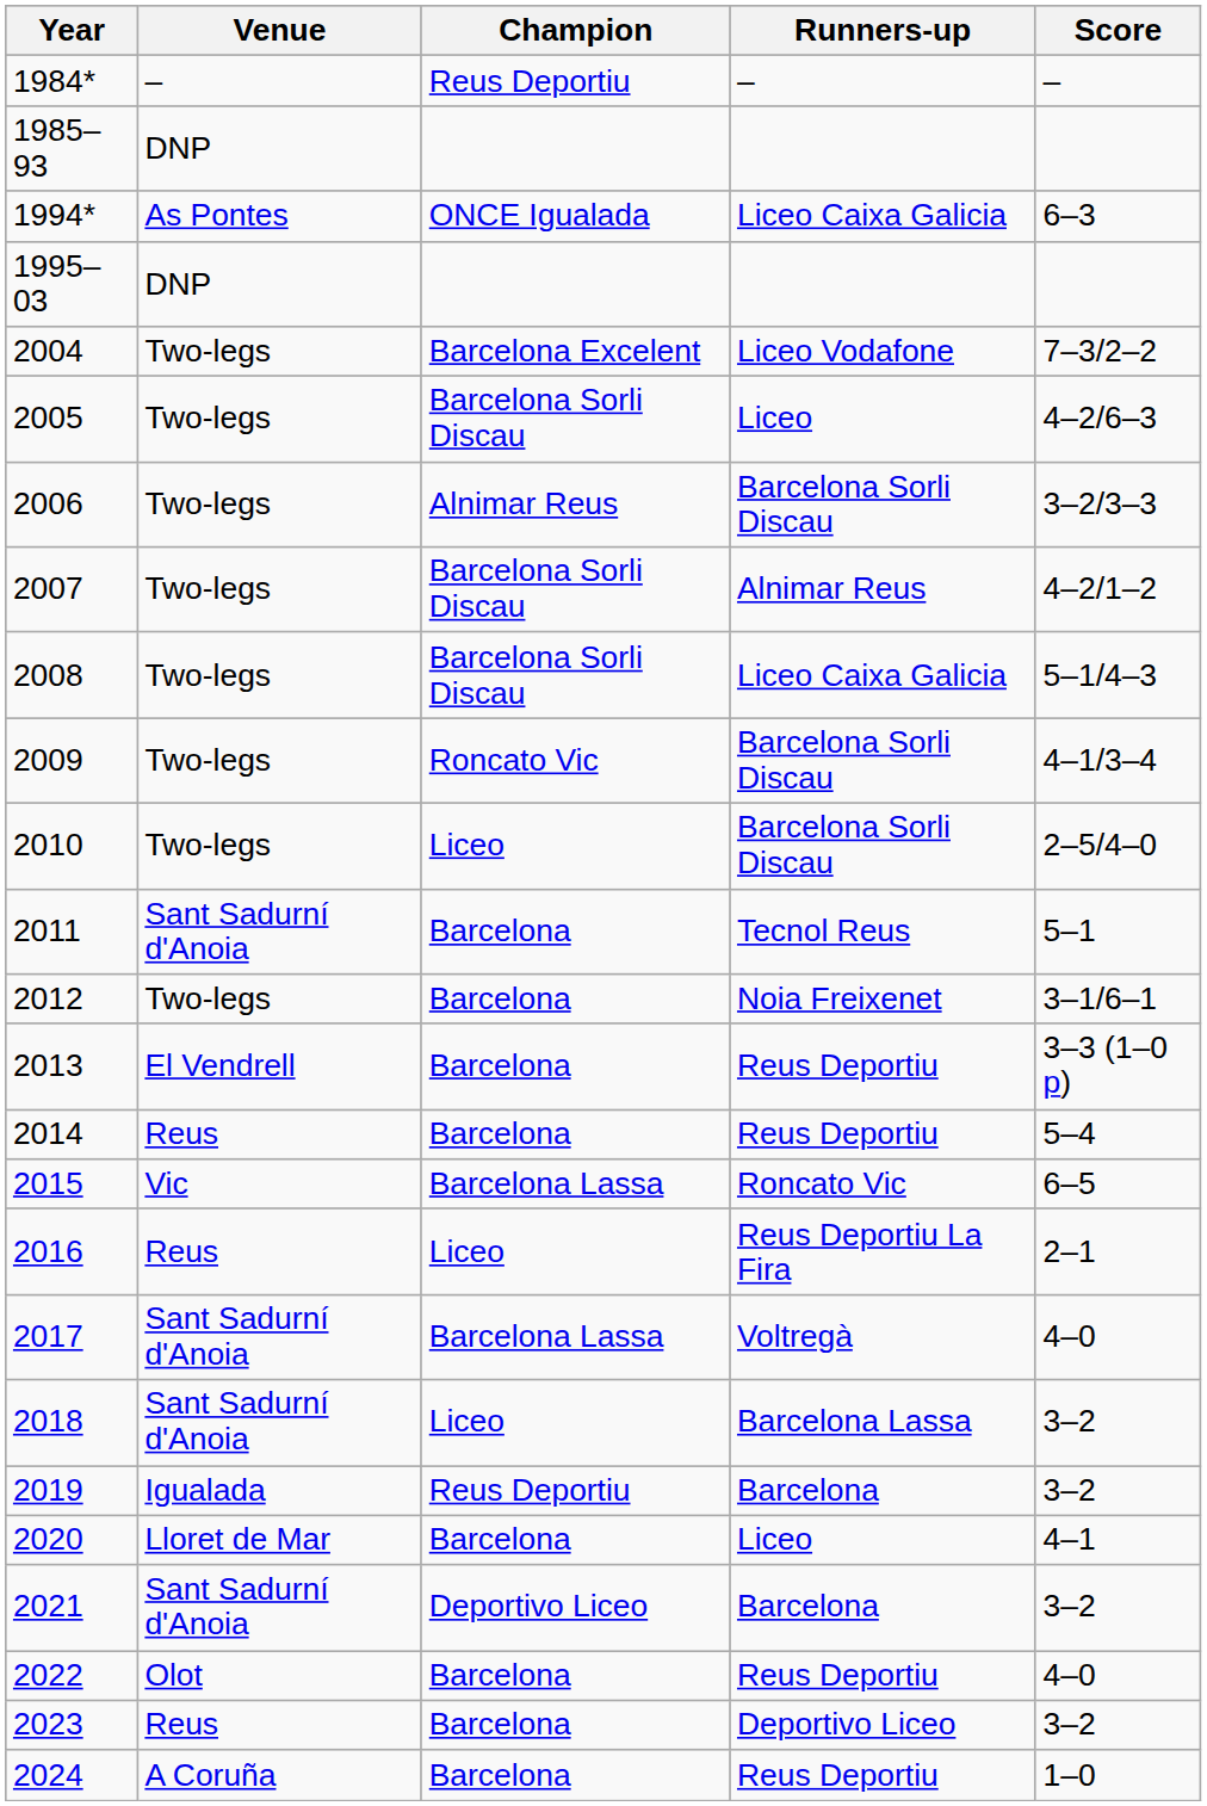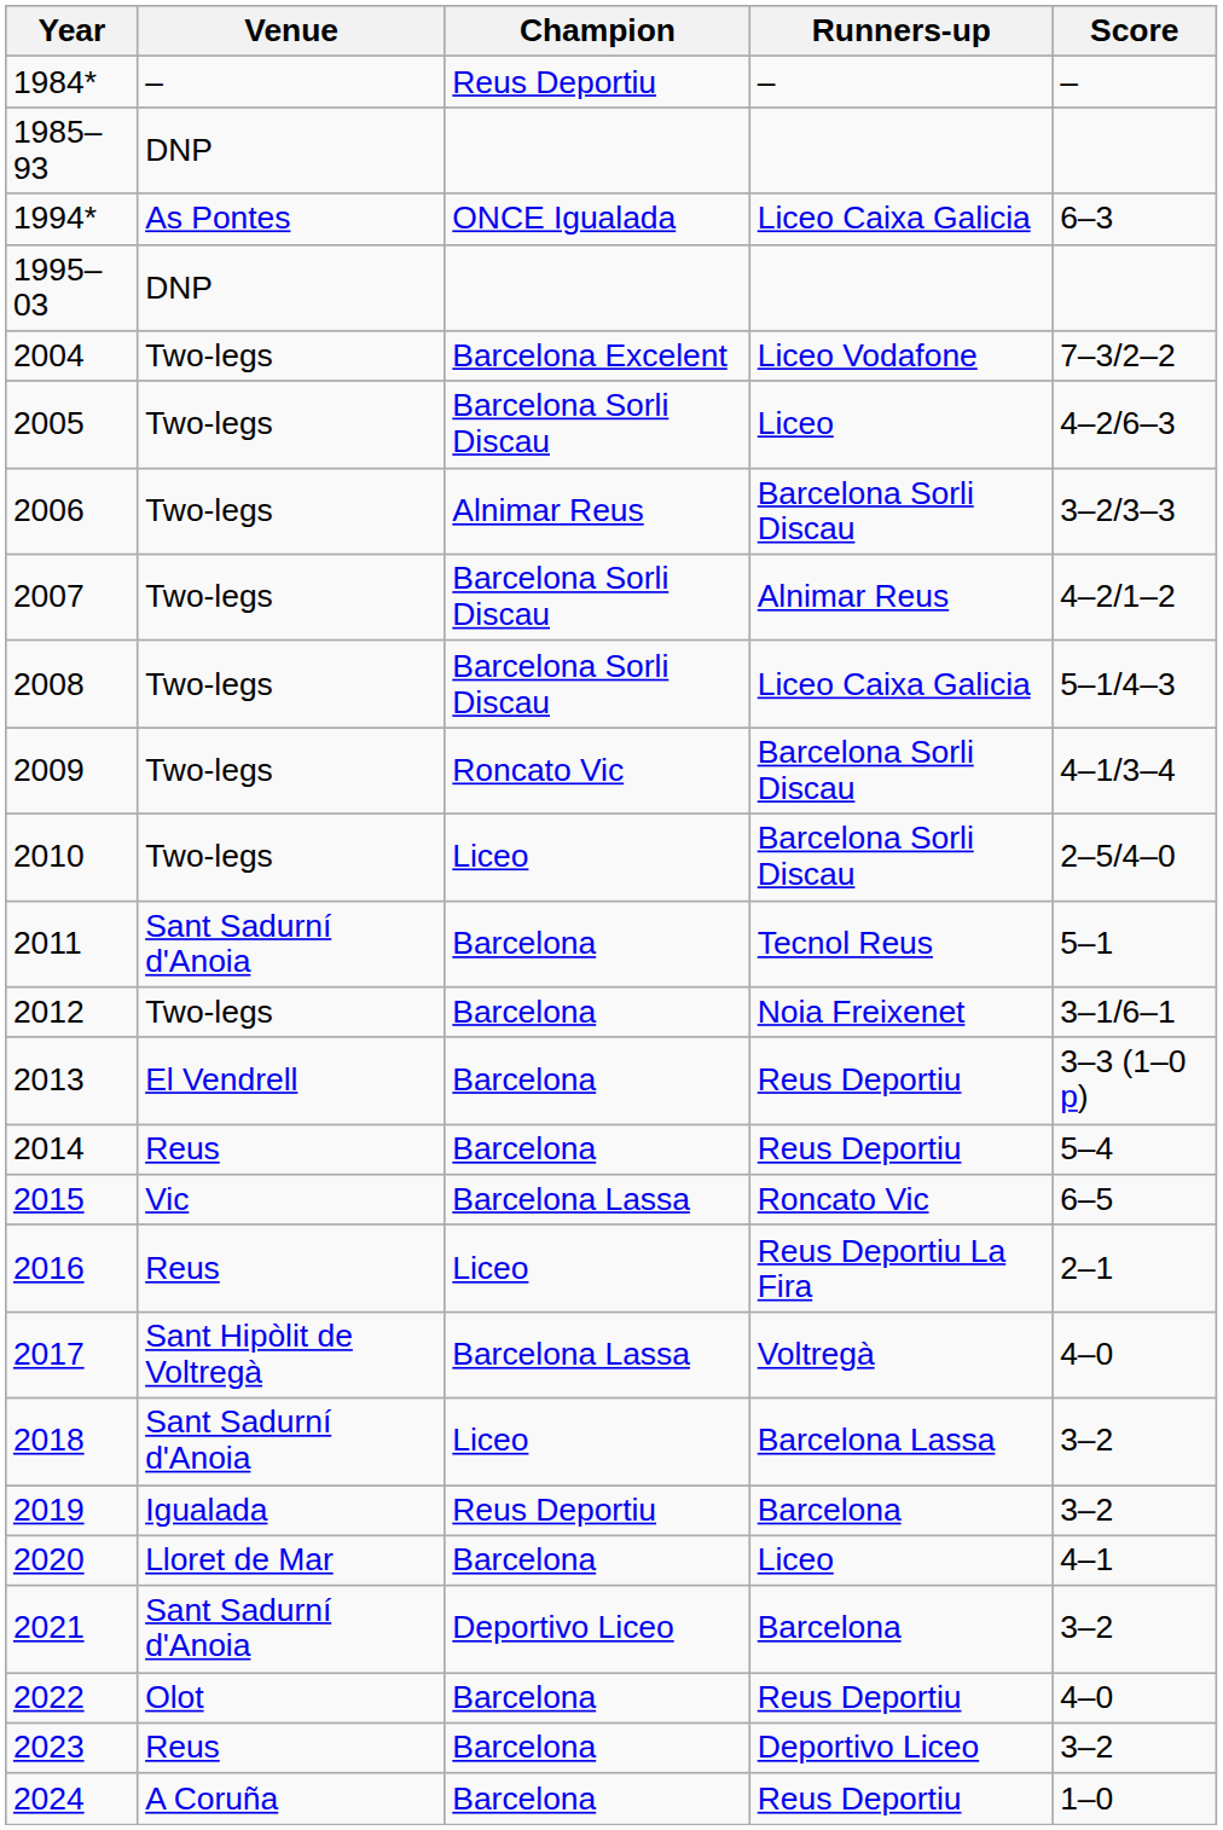 <table class="wikitable">
 <tr>
 <th>Year</th>
 <th>Venue</th>
 <th>Champion</th>
 <th>Runners-up</th>
 <th>Score</th>
 </tr>
 <tr>
 <td>1984*</td>
 <td>–</td>
 <td><a href='#'>Reus Deportiu</a></td>
 <td>–</td>
 <td>–</td>
 </tr>
 <tr>
 <td>1985–93</td>
 <td>DNP</td>
 <td></td>
 <td></td>
 <td></td>
 </tr>
 <tr>
 <td>1994*</td>
 <td><a href='#'>As Pontes</a></td>
 <td><a href='#'>ONCE Igualada</a></td>
 <td><a href='#'>Liceo Caixa Galicia</a></td>
 <td>6–3</td>
 </tr>
 <tr>
 <td>1995–03</td>
 <td>DNP</td>
 <td></td>
 <td></td>
 <td></td>
 </tr>
 <tr>
 <td>2004</td>
 <td>Two-legs</td>
 <td><a href='#'>Barcelona Excelent</a></td>
 <td><a href='#'>Liceo Vodafone</a></td>
 <td>7–3/2–2</td>
 </tr>
 <tr>
 <td>2005</td>
 <td>Two-legs</td>
 <td><a href='#'>Barcelona Sorli Discau</a></td>
 <td><a href='#'>Liceo</a></td>
 <td>4–2/6–3</td>
 </tr>
 <tr>
 <td>2006</td>
 <td>Two-legs</td>
 <td><a href='#'>Alnimar Reus</a></td>
 <td><a href='#'>Barcelona Sorli Discau</a></td>
 <td>3–2/3–3</td>
 </tr>
 <tr>
 <td>2007</td>
 <td>Two-legs</td>
 <td><a href='#'>Barcelona Sorli Discau</a></td>
 <td><a href='#'>Alnimar Reus</a></td>
 <td>4–2/1–2</td>
 </tr>
 <tr>
 <td>2008</td>
 <td>Two-legs</td>
 <td><a href='#'>Barcelona Sorli Discau</a></td>
 <td><a href='#'>Liceo Caixa Galicia</a></td>
 <td>5–1/4–3</td>
 </tr>
 <tr>
 <td>2009</td>
 <td>Two-legs</td>
 <td><a href='#'>Roncato Vic</a></td>
 <td><a href='#'>Barcelona Sorli Discau</a></td>
 <td>4–1/3–4</td>
 </tr>
 <tr>
 <td>2010</td>
 <td>Two-legs</td>
 <td><a href='#'>Liceo</a></td>
 <td><a href='#'>Barcelona Sorli Discau</a></td>
 <td>2–5/4–0</td>
 </tr>
 <tr>
 <td>2011</td>
 <td><a href='#'>Sant Sadurní d'Anoia</a></td>
 <td><a href='#'>Barcelona</a></td>
 <td><a href='#'>Tecnol Reus</a></td>
 <td>5–1</td>
 </tr>
 <tr>
 <td>2012</td>
 <td>Two-legs</td>
 <td><a href='#'>Barcelona</a></td>
 <td><a href='#'>Noia Freixenet</a></td>
 <td>3–1/6–1</td>
 </tr>
 <tr>
 <td>2013</td>
 <td><a href='#'>El Vendrell</a></td>
 <td><a href='#'>Barcelona</a></td>
 <td><a href='#'>Reus Deportiu</a></td>
 <td>3–3 (1–0 <a href='#'>p</a>)</td>
 </tr>
 <tr>
 <td>2014</td>
 <td><a href='#'>Reus</a></td>
 <td><a href='#'>Barcelona</a></td>
 <td><a href='#'>Reus Deportiu</a></td>
 <td>5–4</td>
 </tr>
 <tr>
 <td><a href='#'>2015</a></td>
 <td><a href='#'>Vic</a></td>
 <td><a href='#'>Barcelona Lassa</a></td>
 <td><a href='#'>Roncato Vic</a></td>
 <td>6–5</td>
 </tr>
 <tr>
 <td><a href='#'>2016</a></td>
 <td><a href='#'>Reus</a></td>
 <td><a href='#'>Liceo</a></td>
 <td><a href='#'>Reus Deportiu La Fira</a></td>
 <td>2–1</td>
 </tr>
 <tr>
 <td><a href='#'>2017</a></td>
-<td><a href='#'>Sant Sadurní d'Anoia</a></td>
+<td><a href='#'>Sant Hipòlit de Voltregà</a></td>
 <td><a href='#'>Barcelona Lassa</a></td>
 <td><a href='#'>Voltregà</a></td>
 <td>4–0</td>
 </tr>
 <tr>
 <td><a href='#'>2018</a></td>
 <td><a href='#'>Sant Sadurní d'Anoia</a></td>
 <td><a href='#'>Liceo</a></td>
 <td><a href='#'>Barcelona Lassa</a></td>
 <td>3–2</td>
 </tr>
 <tr>
 <td><a href='#'>2019</a></td>
 <td><a href='#'>Igualada</a></td>
 <td><a href='#'>Reus Deportiu</a></td>
 <td><a href='#'>Barcelona</a></td>
 <td>3–2</td>
 </tr>
 <tr>
 <td><a href='#'>2020</a></td>
 <td><a href='#'>Lloret de Mar</a></td>
 <td><a href='#'>Barcelona</a></td>
 <td><a href='#'>Liceo</a></td>
 <td>4–1</td>
 </tr>
 <tr>
 <td><a href='#'>2021</a></td>
 <td><a href='#'>Sant Sadurní d'Anoia</a></td>
 <td><a href='#'>Deportivo Liceo</a></td>
 <td><a href='#'>Barcelona</a></td>
 <td>3–2</td>
 </tr>
 <tr>
 <td><a href='#'>2022</a></td>
 <td><a href='#'>Olot</a></td>
 <td><a href='#'>Barcelona</a></td>
 <td><a href='#'>Reus Deportiu</a></td>
 <td>4–0</td>
 </tr>
 <tr>
 <td><a href='#'>2023</a></td>
 <td><a href='#'>Reus</a></td>
 <td><a href='#'>Barcelona</a></td>
 <td><a href='#'>Deportivo Liceo</a></td>
 <td>3–2</td>
 </tr>
 <tr>
 <td><a href='#'>2024</a></td>
 <td><a href='#'>A Coruña</a></td>
 <td><a href='#'>Barcelona</a></td>
 <td><a href='#'>Reus Deportiu</a></td>
 <td>1–0</td>
 </tr>
 </table>
